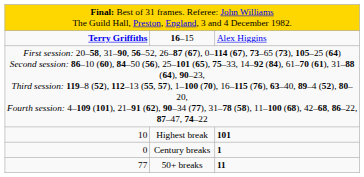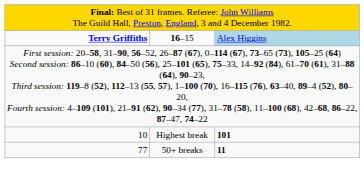 <table class="wikitable" style="font-size: 95%; margin: 1em auto 1em auto;">
 <tr>
 <td colspan="3" align="center" bgcolor="#ffd700"><strong>Final:</strong> Best of 31 frames. Referee: <a href='#'>John Williams</a><br>The Guild Hall, <a href='#'>Preston</a>, <a href='#'>England</a>, 3 and 4 December 1982.</td>
 </tr>
 <tr>
 <td width="230" align="right"><strong><a href='#'>Terry Griffiths</a></strong><br></td>
 <td width="100" align="center"><strong>16</strong>–15</td>
-<td width="230"><a href='#'>Alex Higgins</a><br></td>
+<td width="230" style="background: lightblue;"><a href='#'>Alex Higgins</a><br></td>
 </tr>
 <tr>
 <td colspan="3" align="center" style="font-size: 100%"><em>First session:</em> 20–<strong>58</strong>, 31–<strong>90</strong>, <strong>56</strong>–52, 26–<strong>87</strong> (<strong>67</strong>), 0–<strong>114</strong> (<strong>67</strong>), <strong>73</strong>–65 (<strong>73</strong>), <strong>105</strong>–25 (<strong>64</strong>) <br><em>Second session:</em> <strong>86</strong>–10 (<strong>60</strong>), <strong>84</strong>–50 (<strong>56</strong>), 25–<strong>101</strong> (<strong>65</strong>), <strong>75</strong>–33, 14–<strong>92</strong> (<strong>84</strong>), 61–<strong>70</strong> (<strong>61</strong>), 31–<strong>88</strong> (<strong>64</strong>), <strong>90</strong>–23, <br><em>Third session:</em> <strong>119</strong>–8 (<strong>52</strong>), <strong>112</strong>–13 (<strong>55</strong>, <strong>57</strong>), 1–<strong>100</strong> (<strong>70</strong>), 16–<strong>115</strong> (<strong>76</strong>), <strong>63</strong>–40, <strong>89</strong>–4 (<strong>52</strong>), <strong>80</strong>–20, <br><em>Fourth session:</em> 4–<strong>109</strong> (<strong>101</strong>), 21–<strong>91</strong> (<strong>62</strong>), <strong>90</strong>–34 (<strong>77</strong>), 31–<strong>78</strong> (<strong>58</strong>), 11–<strong>100</strong> (<strong>68</strong>), 42–<strong>68</strong>, <strong>86</strong>–22, <strong>87</strong>–47, <strong>74</strong>–22</td>
 </tr>
 <tr>
 <td align="right">10</td>
 <td align="center">Highest break</td>
 <td><strong>101</strong></td>
 </tr>
 <tr>
-<td align="right">0</td>
-<td align="center">Century breaks</td>
-<td><strong>1</strong></td>
-</tr>
-<tr>
 <td align="right">77</td>
 <td align="center">50+ breaks</td>
 <td><strong>11</strong></td>
 </tr>
 </table>
